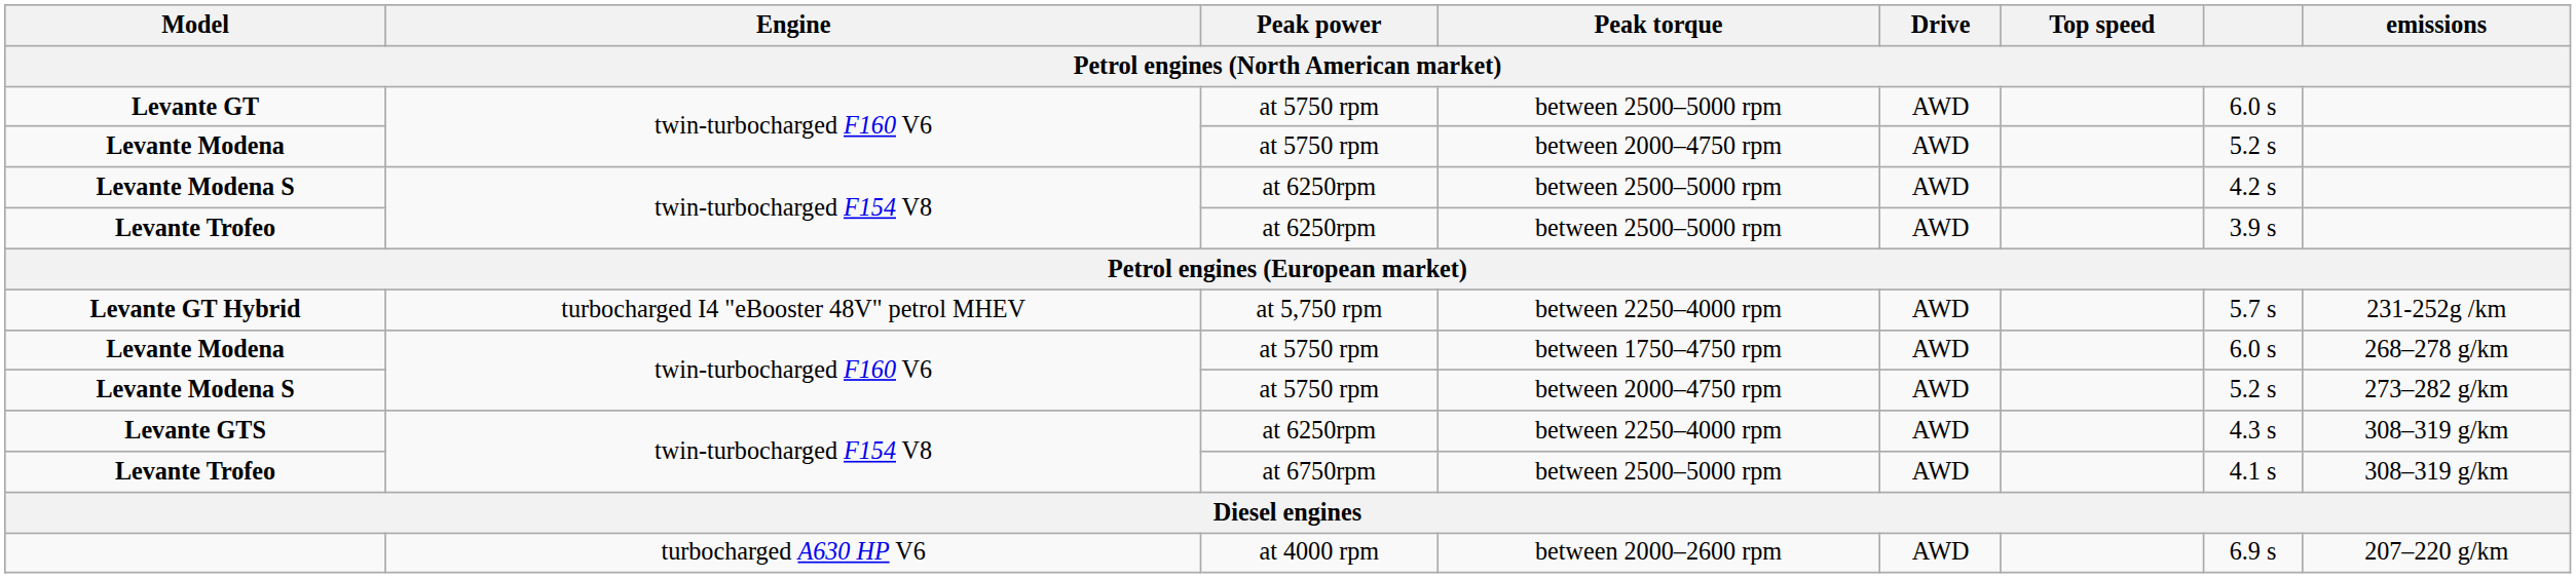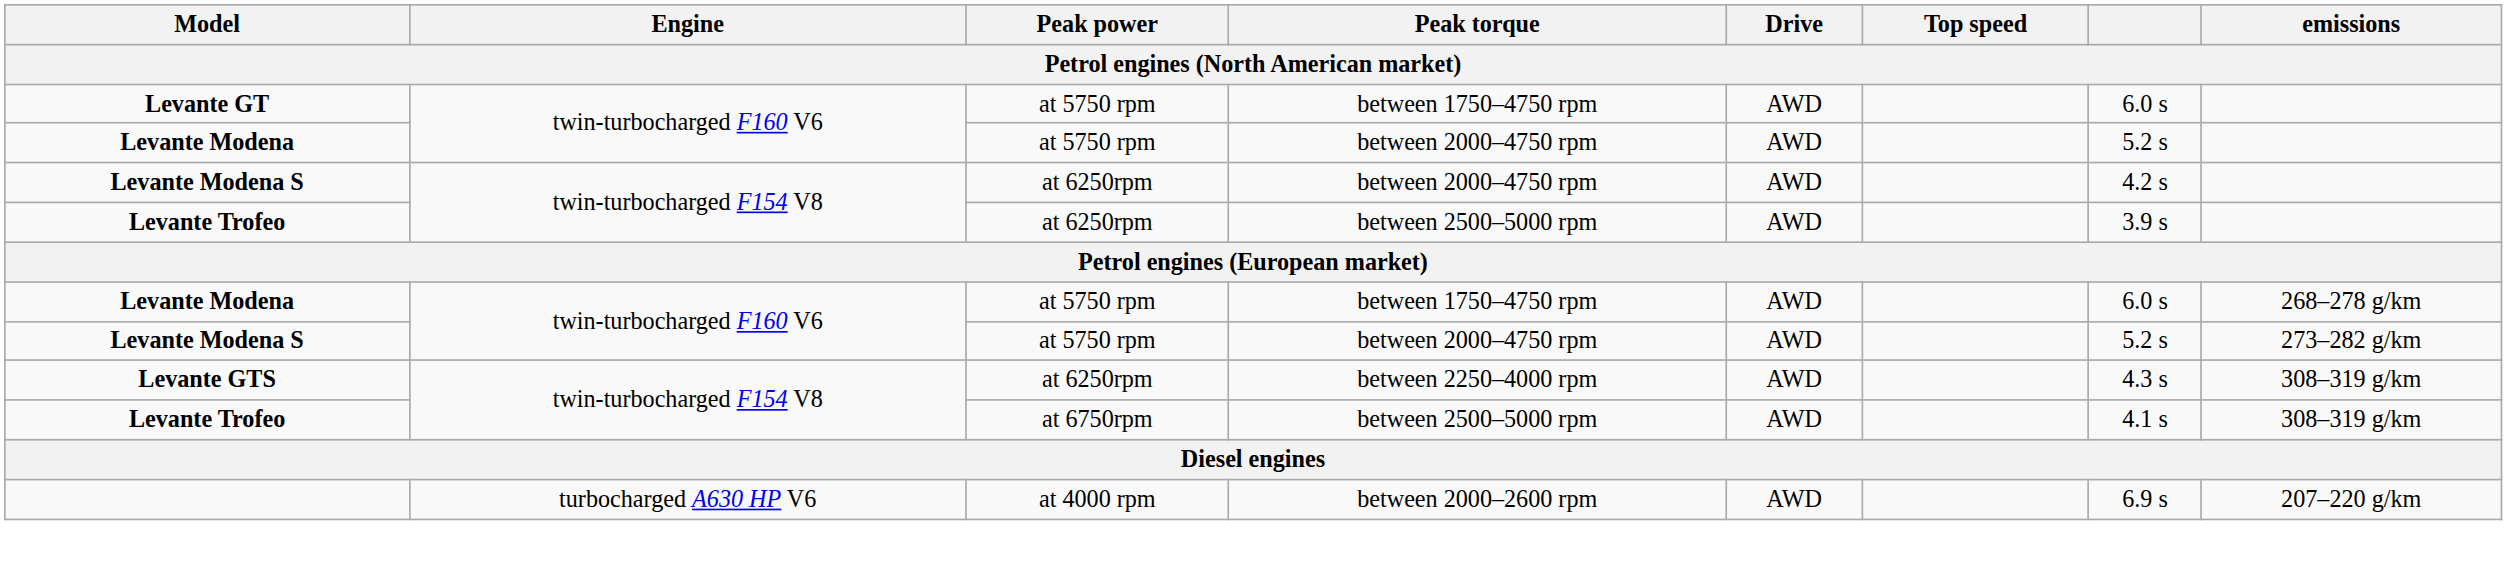 <table class="wikitable" style="text-align:center; font-size:91%;" width=95%>
 <tr>
 <th>Model</th>
 <th>Engine</th>
 <th>Peak power</th>
 <th>Peak torque</th>
 <th>Drive</th>
 <th>Top speed</th>
 <th><br></th>
 <th> emissions</th>
 </tr>
 <tr>
 <th colspan=8>Petrol engines (North American market)</th>
 </tr>
 <tr>
 <td><strong>Levante GT</strong></td>
 <td rowspan = 2> twin-turbocharged <em><a href='#'>F160</a></em> V6</td>
 <td> at 5750 rpm</td>
-<td> between 2500–5000 rpm</td>
+<td> between 1750–4750 rpm</td>
 <td>AWD</td>
 <td></td>
 <td>6.0 s</td>
 <td></td>
 </tr>
 <tr>
 <td><strong>Levante Modena</strong></td>
 <td> at 5750 rpm</td>
 <td> between 2000–4750 rpm</td>
 <td>AWD</td>
 <td></td>
 <td>5.2 s</td>
 <td></td>
 </tr>
 <tr>
 <td><strong>Levante Modena S</strong></td>
 <td rowspan = 2> twin-turbocharged <em><a href='#'>F154</a></em> V8</td>
 <td> at 6250rpm</td>
-<td> between 2500–5000 rpm</td>
+<td> between 2000–4750 rpm</td>
 <td>AWD</td>
 <td></td>
 <td>4.2 s</td>
 <td></td>
 </tr>
 <tr>
 <td><strong>Levante Trofeo </strong></td>
 <td> at 6250rpm</td>
 <td> between 2500–5000 rpm</td>
 <td>AWD</td>
 <td></td>
 <td>3.9 s</td>
 <td></td>
 </tr>
 <tr>
 <th colspan=8>Petrol engines (European market)</th>
-</tr>
-<tr>
-<td><strong>Levante GT Hybrid</strong></td>
-<td> turbocharged I4 "eBooster 48V" petrol MHEV</td>
-<td> at 5,750 rpm</td>
-<td> between 2250–4000 rpm</td>
-<td>AWD</td>
-<td></td>
-<td>5.7 s</td>
-<td>231-252g /km</td>
 </tr>
 <tr>
 <td><strong>Levante Modena</strong></td>
 <td rowspan = 2> twin-turbocharged <em><a href='#'>F160</a></em> V6</td>
 <td> at 5750 rpm</td>
 <td> between 1750–4750 rpm</td>
 <td>AWD</td>
 <td></td>
 <td>6.0 s</td>
 <td>268–278 g/km</td>
 </tr>
 <tr>
 <td><strong>Levante Modena S</strong></td>
 <td> at 5750 rpm</td>
 <td> between 2000–4750 rpm</td>
 <td>AWD</td>
 <td></td>
 <td>5.2 s</td>
 <td>273–282 g/km</td>
 </tr>
 <tr>
 <td><strong>Levante GTS</strong></td>
 <td rowspan = 2> twin-turbocharged <em><a href='#'>F154</a></em> V8</td>
 <td> at 6250rpm</td>
 <td> between 2250–4000 rpm</td>
 <td>AWD</td>
 <td></td>
 <td>4.3 s</td>
 <td>308–319 g/km</td>
 </tr>
 <tr>
 <td><strong>Levante Trofeo </strong></td>
 <td> at 6750rpm</td>
 <td> between 2500–5000 rpm</td>
 <td>AWD</td>
 <td></td>
 <td>4.1 s</td>
 <td>308–319 g/km</td>
 </tr>
 <tr>
 <th colspan=8>Diesel engines</th>
 </tr>
 <tr>
 <td></td>
 <td> turbocharged <em><a href='#'>A630 HP</a></em> V6</td>
 <td> at 4000 rpm</td>
 <td> between 2000–2600 rpm</td>
 <td>AWD</td>
 <td></td>
 <td>6.9 s</td>
 <td>207–220 g/km</td>
 </tr>
 </table>
